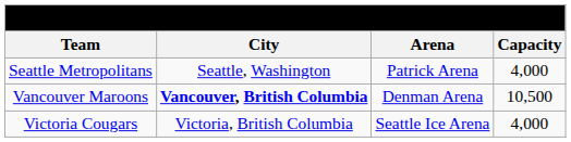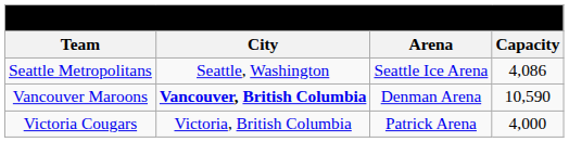 <table class="wikitable" style="width:auto; text-align:center;">
 <tr>
 <td bgcolor="#000000" align="center" colspan="6"><strong><span>1922–23 Pacific Coast Hockey Association</span></strong></td>
 </tr>
 <tr>
 <th>Team</th>
 <th>City</th>
 <th>Arena</th>
 <th>Capacity</th>
 </tr>
 <tr>
 <td><a href='#'>Seattle Metropolitans</a></td>
 <td><a href='#'>Seattle</a>, <a href='#'>Washington</a></td>
-<td><a href='#'>Patrick Arena</a></td>
-<td>4,000</td>
+<td><a href='#'>Seattle Ice Arena</a></td>
+<td>4,086</td>
 </tr>
 <tr>
 <td><a href='#'>Vancouver Maroons</a></td>
 <td><strong><a href='#'>Vancouver</a>, <a href='#'>British Columbia</a></strong></td>
 <td><a href='#'>Denman Arena</a></td>
-<td>10,500</td>
+<td>10,590</td>
 </tr>
 <tr>
 <td><a href='#'>Victoria Cougars</a></td>
 <td><a href='#'>Victoria</a>, <a href='#'>British Columbia</a></td>
-<td><a href='#'>Seattle Ice Arena</a></td>
+<td><a href='#'>Patrick Arena</a></td>
 <td>4,000</td>
 </tr>
 </table>
